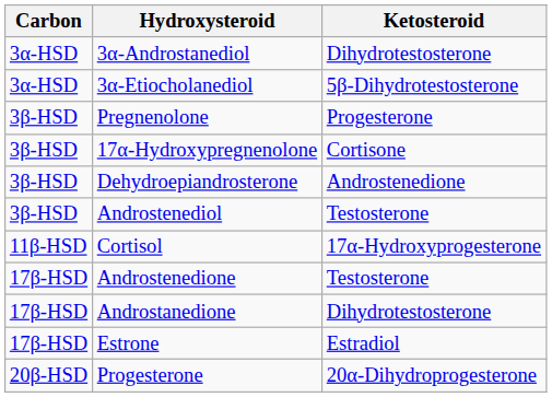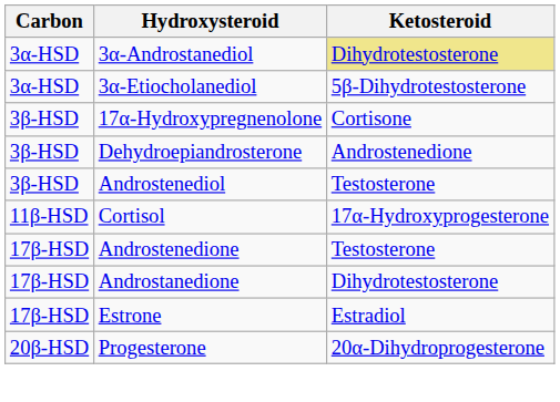 <table class="wikitable">
 <tr>
 <th>Carbon</th>
 <th>Hydroxysteroid</th>
 <th>Ketosteroid</th>
 </tr>
 <tr>
 <td><a href='#'>3α-HSD</a></td>
 <td><a href='#'>3α-Androstanediol</a></td>
-<td><a href='#'>Dihydrotestosterone</a></td>
+<td style="background: khaki;"><a href='#'>Dihydrotestosterone</a></td>
 </tr>
 <tr>
 <td><a href='#'>3α-HSD</a></td>
 <td><a href='#'>3α-Etiocholanediol</a></td>
 <td><a href='#'>5β-Dihydrotestosterone</a></td>
-</tr>
-<tr>
-<td><a href='#'>3β-HSD</a></td>
-<td><a href='#'>Pregnenolone</a></td>
-<td><a href='#'>Progesterone</a></td>
 </tr>
 <tr>
 <td><a href='#'>3β-HSD</a></td>
 <td><a href='#'>17α-Hydroxypregnenolone</a></td>
 <td><a href='#'>Cortisone</a></td>
 </tr>
 <tr>
 <td><a href='#'>3β-HSD</a></td>
 <td><a href='#'>Dehydroepiandrosterone</a></td>
 <td><a href='#'>Androstenedione</a></td>
 </tr>
 <tr>
 <td><a href='#'>3β-HSD</a></td>
 <td><a href='#'>Androstenediol</a></td>
 <td><a href='#'>Testosterone</a></td>
 </tr>
 <tr>
 <td><a href='#'>11β-HSD</a></td>
 <td><a href='#'>Cortisol</a></td>
 <td><a href='#'>17α-Hydroxyprogesterone</a></td>
 </tr>
 <tr>
 <td><a href='#'>17β-HSD</a></td>
 <td><a href='#'>Androstenedione</a></td>
 <td><a href='#'>Testosterone</a></td>
 </tr>
 <tr>
 <td><a href='#'>17β-HSD</a></td>
 <td><a href='#'>Androstanedione</a></td>
 <td><a href='#'>Dihydrotestosterone</a></td>
 </tr>
 <tr>
 <td><a href='#'>17β-HSD</a></td>
 <td><a href='#'>Estrone</a></td>
 <td><a href='#'>Estradiol</a></td>
 </tr>
 <tr>
 <td><a href='#'>20β-HSD</a></td>
 <td><a href='#'>Progesterone</a></td>
 <td><a href='#'>20α-Dihydroprogesterone</a></td>
 </tr>
 </table>
